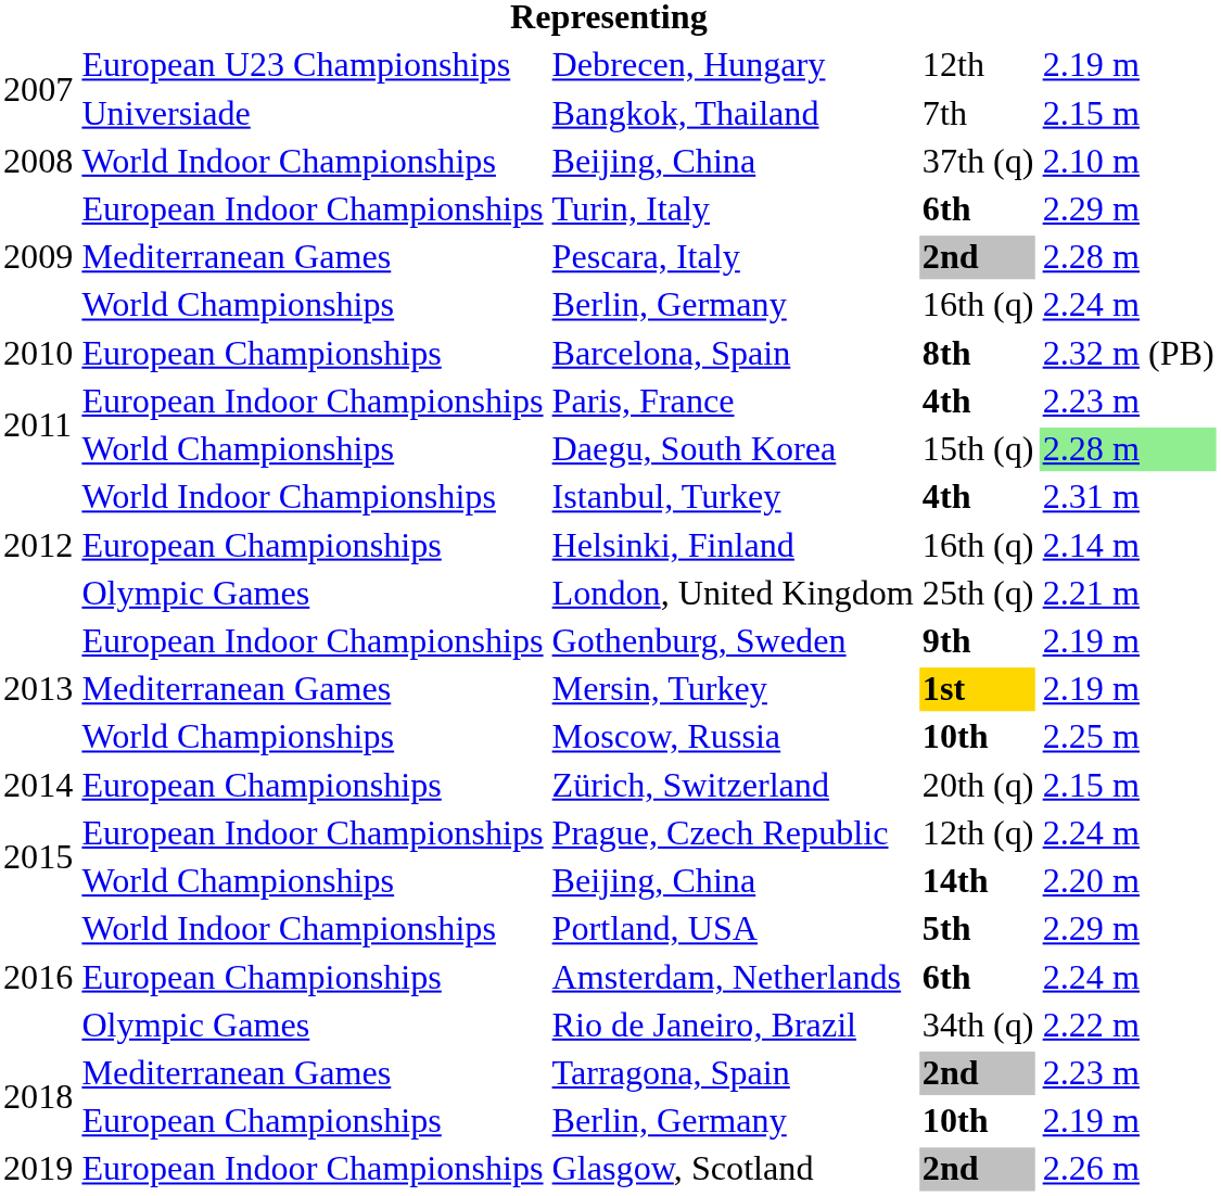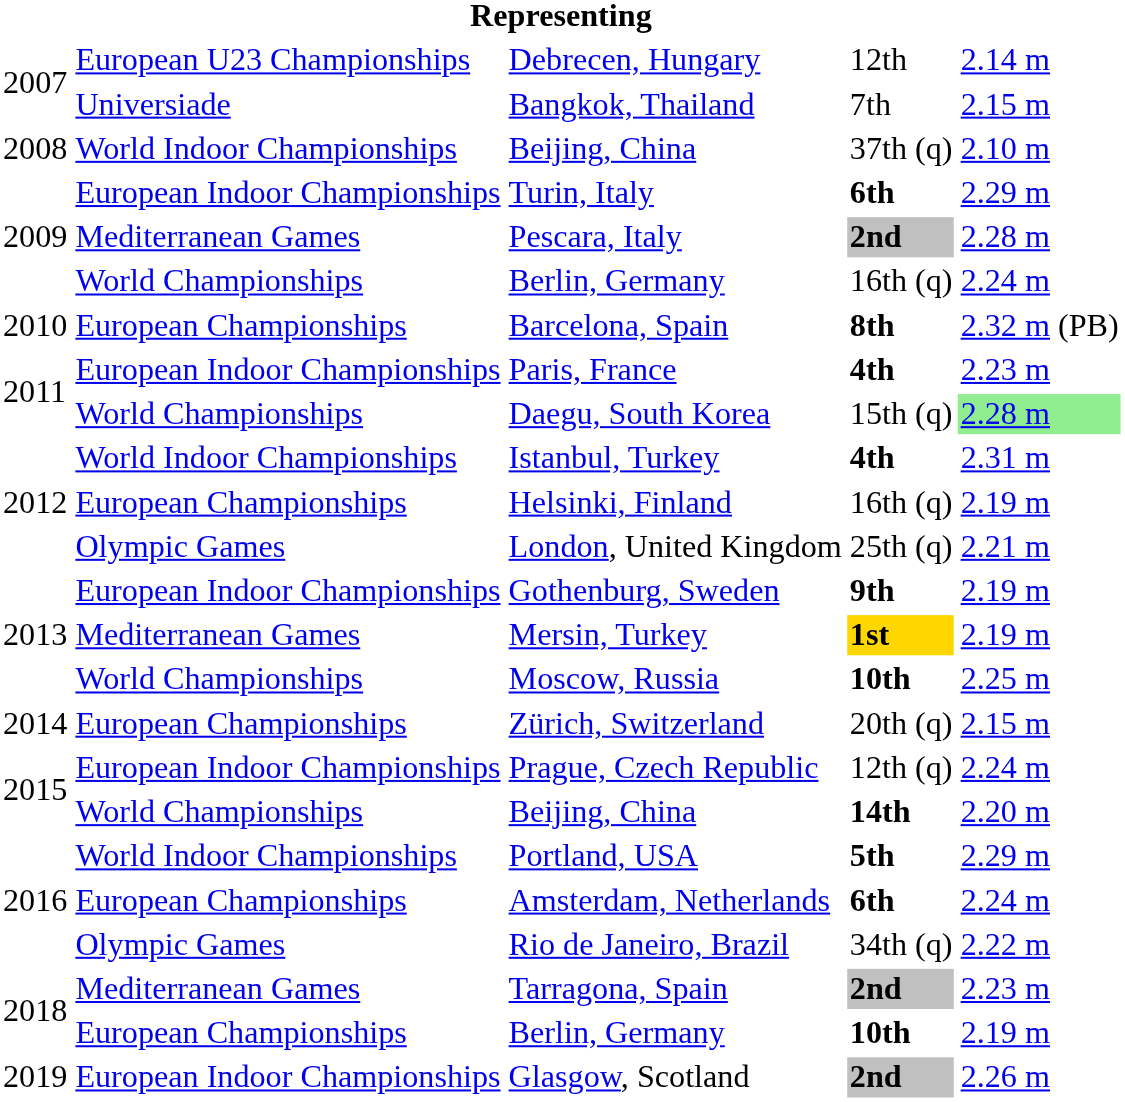 <table>
 <tr>
 <th colspan="5">Representing </th>
 </tr>
 <tr>
 <td rowspan=2>2007</td>
 <td><a href='#'>European U23 Championships</a></td>
 <td><a href='#'>Debrecen, Hungary</a></td>
 <td>12th</td>
-<td><a href='#'>2.19 m</a></td>
+<td><a href='#'>2.14 m</a></td>
 </tr>
 <tr>
 <td><a href='#'>Universiade</a></td>
 <td><a href='#'>Bangkok, Thailand</a></td>
 <td>7th</td>
 <td><a href='#'>2.15 m</a></td>
 </tr>
 <tr>
 <td>2008</td>
 <td><a href='#'>World Indoor Championships</a></td>
 <td><a href='#'>Beijing, China</a></td>
 <td>37th (q)</td>
 <td><a href='#'>2.10 m</a></td>
 </tr>
 <tr>
 <td rowspan=3>2009</td>
 <td><a href='#'>European Indoor Championships</a></td>
 <td><a href='#'>Turin, Italy</a></td>
 <td><strong>6th</strong></td>
 <td><a href='#'>2.29 m</a></td>
 </tr>
 <tr>
 <td><a href='#'>Mediterranean Games</a></td>
 <td><a href='#'>Pescara, Italy</a></td>
 <td bgcolor="silver"><strong>2nd</strong></td>
 <td><a href='#'>2.28 m</a></td>
 </tr>
 <tr>
 <td><a href='#'>World Championships</a></td>
 <td><a href='#'>Berlin, Germany</a></td>
 <td>16th (q)</td>
 <td><a href='#'>2.24 m</a></td>
 </tr>
 <tr>
 <td>2010</td>
 <td><a href='#'>European Championships</a></td>
 <td><a href='#'>Barcelona, Spain</a></td>
 <td><strong>8th</strong></td>
 <td><a href='#'>2.32 m</a> (PB)</td>
 </tr>
 <tr>
 <td rowspan=2>2011</td>
 <td><a href='#'>European Indoor Championships</a></td>
 <td><a href='#'>Paris, France</a></td>
 <td><strong>4th</strong></td>
 <td><a href='#'>2.23 m</a></td>
 </tr>
 <tr>
 <td><a href='#'>World Championships</a></td>
 <td><a href='#'>Daegu, South Korea</a></td>
 <td>15th (q)</td>
 <td style="background: lightgreen;"><a href='#'>2.28 m</a></td>
 </tr>
 <tr>
 <td rowspan=3>2012</td>
 <td><a href='#'>World Indoor Championships</a></td>
 <td><a href='#'>Istanbul, Turkey</a></td>
 <td><strong>4th</strong></td>
 <td><a href='#'>2.31 m</a></td>
 </tr>
 <tr>
 <td><a href='#'>European Championships</a></td>
 <td><a href='#'>Helsinki, Finland</a></td>
 <td>16th (q)</td>
-<td><a href='#'>2.14 m</a></td>
+<td><a href='#'>2.19 m</a></td>
 </tr>
 <tr>
 <td><a href='#'>Olympic Games</a></td>
 <td><a href='#'>London</a>, United Kingdom</td>
 <td>25th (q)</td>
 <td><a href='#'>2.21 m</a></td>
 </tr>
 <tr>
 <td rowspan=3>2013</td>
 <td><a href='#'>European Indoor Championships</a></td>
 <td><a href='#'>Gothenburg, Sweden</a></td>
 <td><strong>9th</strong></td>
 <td><a href='#'>2.19 m</a></td>
 </tr>
 <tr>
 <td><a href='#'>Mediterranean Games</a></td>
 <td><a href='#'>Mersin, Turkey</a></td>
 <td bgcolor="gold"><strong>1st</strong></td>
 <td><a href='#'>2.19 m</a></td>
 </tr>
 <tr>
 <td><a href='#'>World Championships</a></td>
 <td><a href='#'>Moscow, Russia</a></td>
 <td><strong>10th</strong></td>
 <td><a href='#'>2.25 m</a></td>
 </tr>
 <tr>
 <td>2014</td>
 <td><a href='#'>European Championships</a></td>
 <td><a href='#'>Zürich, Switzerland</a></td>
 <td>20th (q)</td>
 <td><a href='#'>2.15 m</a></td>
 </tr>
 <tr>
 <td rowspan=2>2015</td>
 <td><a href='#'>European Indoor Championships</a></td>
 <td><a href='#'>Prague, Czech Republic</a></td>
 <td>12th (q)</td>
 <td><a href='#'>2.24 m</a></td>
 </tr>
 <tr>
 <td><a href='#'>World Championships</a></td>
 <td><a href='#'>Beijing, China</a></td>
 <td><strong>14th</strong></td>
 <td><a href='#'>2.20 m</a></td>
 </tr>
 <tr>
 <td rowspan=3>2016</td>
 <td><a href='#'>World Indoor Championships</a></td>
 <td><a href='#'>Portland, USA</a></td>
 <td><strong>5th</strong></td>
 <td><a href='#'>2.29 m</a></td>
 </tr>
 <tr>
 <td><a href='#'>European Championships</a></td>
 <td><a href='#'>Amsterdam, Netherlands</a></td>
 <td><strong>6th</strong></td>
 <td><a href='#'>2.24 m</a></td>
 </tr>
 <tr>
 <td><a href='#'>Olympic Games</a></td>
 <td><a href='#'>Rio de Janeiro, Brazil</a></td>
 <td>34th (q)</td>
 <td><a href='#'>2.22 m</a></td>
 </tr>
 <tr>
 <td rowspan=2>2018</td>
 <td><a href='#'>Mediterranean Games</a></td>
 <td><a href='#'>Tarragona, Spain</a></td>
 <td bgcolor=silver><strong>2nd</strong></td>
 <td><a href='#'>2.23 m</a></td>
 </tr>
 <tr>
 <td><a href='#'>European Championships</a></td>
 <td><a href='#'>Berlin, Germany</a></td>
 <td><strong>10th</strong></td>
 <td><a href='#'>2.19 m</a></td>
 </tr>
 <tr>
 <td>2019</td>
 <td><a href='#'>European Indoor Championships</a></td>
 <td><a href='#'>Glasgow</a>, Scotland</td>
 <td bgcolor="silver"><strong>2nd</strong></td>
 <td><a href='#'>2.26 m</a></td>
 </tr>
 </table>
